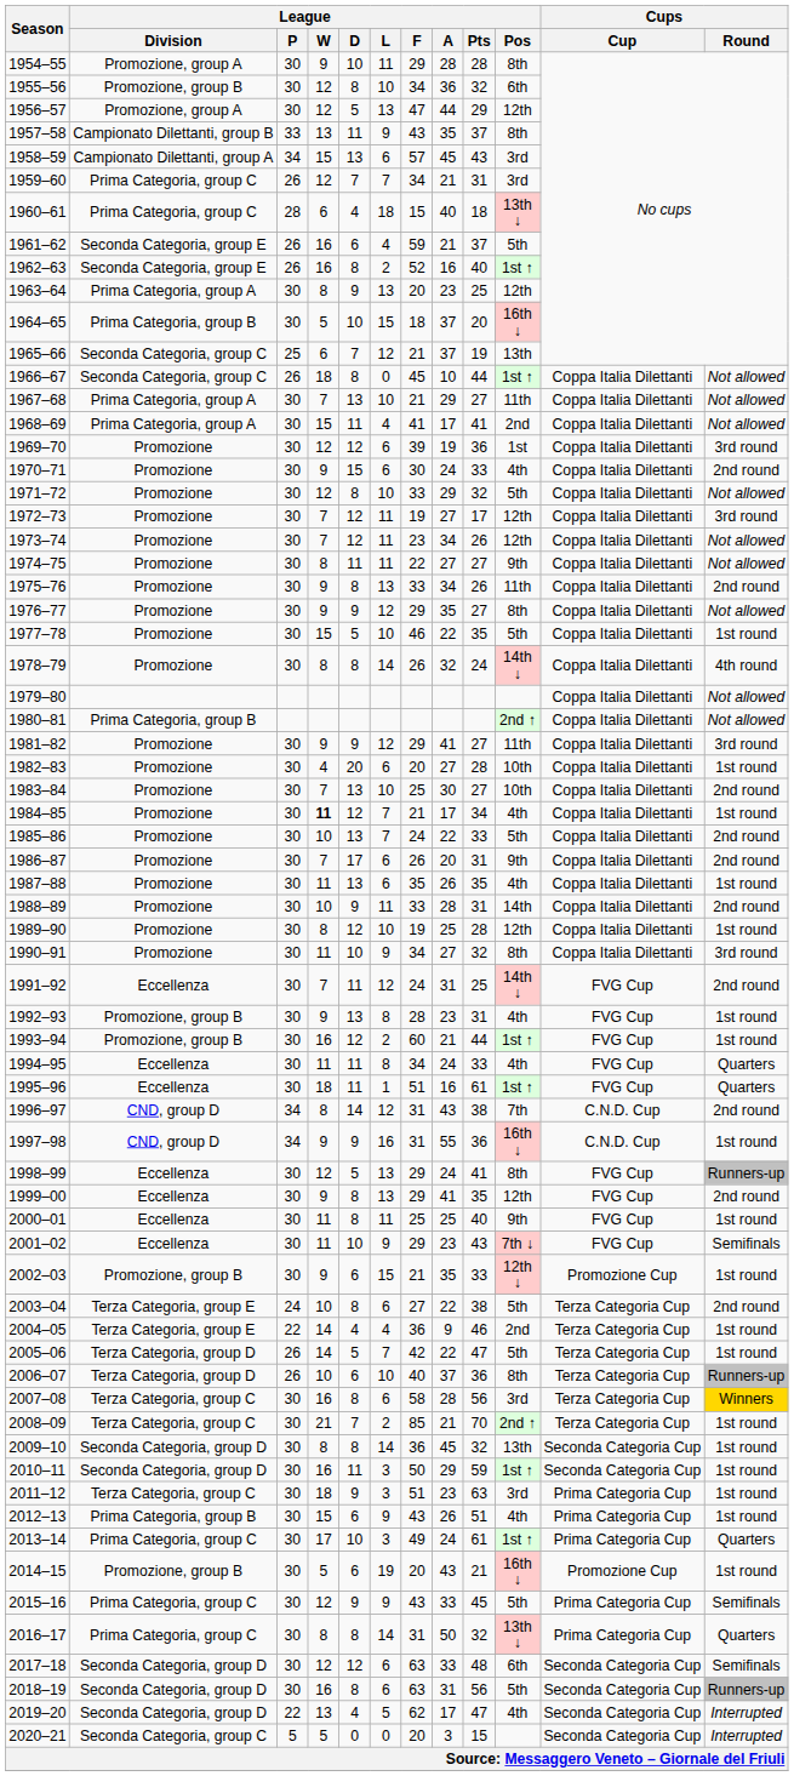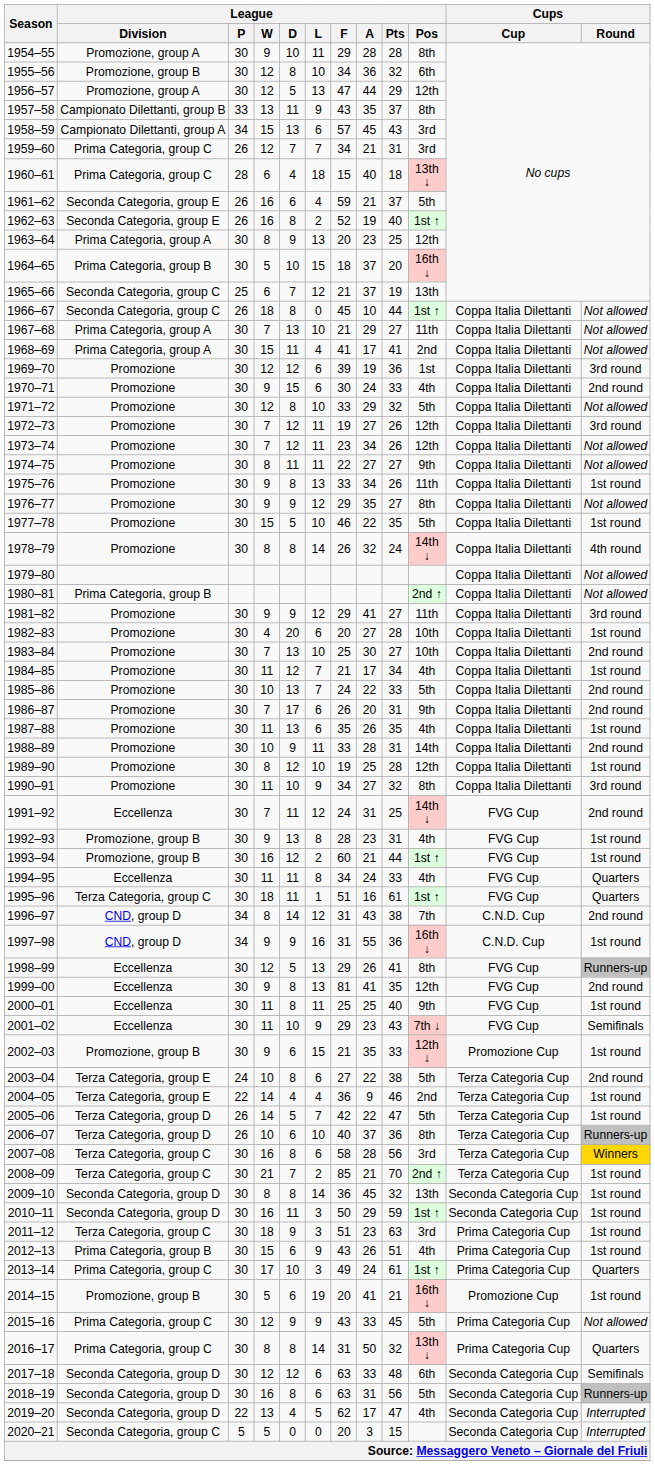 <table class="wikitable" style="font-size:95%; text-align: center;">
 <tr>
 <th rowspan=2>Season</th>
 <th colspan=9>League</th>
 <th colspan=2>Cups</th>
 </tr>
 <tr>
 <th>Division</th>
 <th width="25">P</th>
 <th width="25">W</th>
 <th width="25">D</th>
 <th width="25">L</th>
 <th width="25">F</th>
 <th width="25">A</th>
 <th width="25">Pts</th>
 <th width="40">Pos</th>
 <th>Cup</th>
 <th>Round</th>
 </tr>
 <tr>
 <td>1954–55</td>
 <td>Promozione, group A</td>
 <td>30</td>
 <td>9</td>
 <td>10</td>
 <td>11</td>
 <td>29</td>
 <td>28</td>
 <td>28</td>
 <td>8th</td>
 <td rowspan=12 colspan=2><em>No cups</em></td>
 </tr>
 <tr>
 <td>1955–56</td>
 <td>Promozione, group B</td>
 <td>30</td>
 <td>12</td>
 <td>8</td>
 <td>10</td>
 <td>34</td>
 <td>36</td>
 <td>32</td>
 <td>6th</td>
 </tr>
 <tr>
 <td>1956–57</td>
 <td>Promozione, group A</td>
 <td>30</td>
 <td>12</td>
 <td>5</td>
 <td>13</td>
 <td>47</td>
 <td>44</td>
 <td>29</td>
 <td>12th</td>
 </tr>
 <tr>
 <td>1957–58</td>
 <td>Campionato Dilettanti, group B</td>
 <td>33</td>
 <td>13</td>
 <td>11</td>
 <td>9</td>
 <td>43</td>
 <td>35</td>
 <td>37</td>
 <td>8th</td>
 </tr>
 <tr>
 <td>1958–59</td>
 <td>Campionato Dilettanti, group A</td>
 <td>34</td>
 <td>15</td>
 <td>13</td>
 <td>6</td>
 <td>57</td>
 <td>45</td>
 <td>43</td>
 <td>3rd</td>
 </tr>
 <tr>
 <td>1959–60</td>
 <td>Prima Categoria, group C</td>
 <td>26</td>
 <td>12</td>
 <td>7</td>
 <td>7</td>
 <td>34</td>
 <td>21</td>
 <td>31</td>
 <td>3rd</td>
 </tr>
 <tr>
 <td>1960–61</td>
 <td>Prima Categoria, group C</td>
 <td>28</td>
 <td>6</td>
 <td>4</td>
 <td>18</td>
 <td>15</td>
 <td>40</td>
 <td>18</td>
 <td bgcolor="#FFCCCC">13th ↓</td>
 </tr>
 <tr>
 <td>1961–62</td>
 <td>Seconda Categoria, group E</td>
 <td>26</td>
 <td>16</td>
 <td>6</td>
 <td>4</td>
 <td>59</td>
 <td>21</td>
 <td>37</td>
 <td>5th</td>
 </tr>
 <tr>
 <td>1962–63</td>
 <td>Seconda Categoria, group E</td>
 <td>26</td>
 <td>16</td>
 <td>8</td>
 <td>2</td>
 <td>52</td>
-<td>16</td>
+<td>19</td>
 <td>40</td>
 <td bgcolor="#DDFFDD">1st ↑</td>
 </tr>
 <tr>
 <td>1963–64</td>
 <td>Prima Categoria, group A</td>
 <td>30</td>
 <td>8</td>
 <td>9</td>
 <td>13</td>
 <td>20</td>
 <td>23</td>
 <td>25</td>
 <td>12th</td>
 </tr>
 <tr>
 <td>1964–65</td>
 <td>Prima Categoria, group B</td>
 <td>30</td>
 <td>5</td>
 <td>10</td>
 <td>15</td>
 <td>18</td>
 <td>37</td>
 <td>20</td>
 <td bgcolor="#FFCCCC">16th ↓</td>
 </tr>
 <tr>
 <td>1965–66</td>
 <td>Seconda Categoria, group C</td>
 <td>25</td>
 <td>6</td>
 <td>7</td>
 <td>12</td>
 <td>21</td>
 <td>37</td>
 <td>19</td>
 <td>13th</td>
 </tr>
 <tr>
 <td>1966–67</td>
 <td>Seconda Categoria, group C</td>
 <td>26</td>
 <td>18</td>
 <td>8</td>
 <td>0</td>
 <td>45</td>
 <td>10</td>
 <td>44</td>
 <td bgcolor="#DDFFDD">1st ↑</td>
 <td>Coppa Italia Dilettanti</td>
 <td><em>Not allowed</em></td>
 </tr>
 <tr>
 <td>1967–68</td>
 <td>Prima Categoria, group A</td>
 <td>30</td>
 <td>7</td>
 <td>13</td>
 <td>10</td>
 <td>21</td>
 <td>29</td>
 <td>27</td>
 <td>11th</td>
 <td>Coppa Italia Dilettanti</td>
 <td><em>Not allowed</em></td>
 </tr>
 <tr>
 <td>1968–69</td>
 <td>Prima Categoria, group A</td>
 <td>30</td>
 <td>15</td>
 <td>11</td>
 <td>4</td>
 <td>41</td>
 <td>17</td>
 <td>41</td>
 <td>2nd</td>
 <td>Coppa Italia Dilettanti</td>
 <td><em>Not allowed</em></td>
 </tr>
 <tr>
 <td>1969–70</td>
 <td>Promozione</td>
 <td>30</td>
 <td>12</td>
 <td>12</td>
 <td>6</td>
 <td>39</td>
 <td>19</td>
 <td>36</td>
 <td>1st</td>
 <td>Coppa Italia Dilettanti</td>
 <td>3rd round</td>
 </tr>
 <tr>
 <td>1970–71</td>
 <td>Promozione</td>
 <td>30</td>
 <td>9</td>
 <td>15</td>
 <td>6</td>
 <td>30</td>
 <td>24</td>
 <td>33</td>
 <td>4th</td>
 <td>Coppa Italia Dilettanti</td>
 <td>2nd round</td>
 </tr>
 <tr>
 <td>1971–72</td>
 <td>Promozione</td>
 <td>30</td>
 <td>12</td>
 <td>8</td>
 <td>10</td>
 <td>33</td>
 <td>29</td>
 <td>32</td>
 <td>5th</td>
 <td>Coppa Italia Dilettanti</td>
 <td><em>Not allowed</em></td>
 </tr>
 <tr>
 <td>1972–73</td>
 <td>Promozione</td>
 <td>30</td>
 <td>7</td>
 <td>12</td>
 <td>11</td>
 <td>19</td>
 <td>27</td>
-<td>17</td>
+<td>26</td>
 <td>12th</td>
 <td>Coppa Italia Dilettanti</td>
 <td>3rd round</td>
 </tr>
 <tr>
 <td>1973–74</td>
 <td>Promozione</td>
 <td>30</td>
 <td>7</td>
 <td>12</td>
 <td>11</td>
 <td>23</td>
 <td>34</td>
 <td>26</td>
 <td>12th</td>
 <td>Coppa Italia Dilettanti</td>
 <td><em>Not allowed</em></td>
 </tr>
 <tr>
 <td>1974–75</td>
 <td>Promozione</td>
 <td>30</td>
 <td>8</td>
 <td>11</td>
 <td>11</td>
 <td>22</td>
 <td>27</td>
 <td>27</td>
 <td>9th</td>
 <td>Coppa Italia Dilettanti</td>
 <td><em>Not allowed</em></td>
 </tr>
 <tr>
 <td>1975–76</td>
 <td>Promozione</td>
 <td>30</td>
 <td>9</td>
 <td>8</td>
 <td>13</td>
 <td>33</td>
 <td>34</td>
 <td>26</td>
 <td>11th</td>
 <td>Coppa Italia Dilettanti</td>
-<td>2nd round</td>
+<td>1st round</td>
 </tr>
 <tr>
 <td>1976–77</td>
 <td>Promozione</td>
 <td>30</td>
 <td>9</td>
 <td>9</td>
 <td>12</td>
 <td>29</td>
 <td>35</td>
 <td>27</td>
 <td>8th</td>
 <td>Coppa Italia Dilettanti</td>
 <td><em>Not allowed</em></td>
 </tr>
 <tr>
 <td>1977–78</td>
 <td>Promozione</td>
 <td>30</td>
 <td>15</td>
 <td>5</td>
 <td>10</td>
 <td>46</td>
 <td>22</td>
 <td>35</td>
 <td>5th</td>
 <td>Coppa Italia Dilettanti</td>
 <td>1st round</td>
 </tr>
 <tr>
 <td>1978–79</td>
 <td>Promozione</td>
 <td>30</td>
 <td>8</td>
 <td>8</td>
 <td>14</td>
 <td>26</td>
 <td>32</td>
 <td>24</td>
 <td bgcolor="#FFCCCC">14th ↓</td>
 <td>Coppa Italia Dilettanti</td>
 <td>4th round</td>
 </tr>
 <tr>
 <td>1979–80</td>
 <td></td>
 <td></td>
 <td></td>
 <td></td>
 <td></td>
 <td></td>
 <td></td>
 <td></td>
 <td></td>
 <td>Coppa Italia Dilettanti</td>
 <td><em>Not allowed</em></td>
 </tr>
 <tr>
 <td>1980–81</td>
 <td>Prima Categoria, group B</td>
 <td></td>
 <td></td>
 <td></td>
 <td></td>
 <td></td>
 <td></td>
 <td></td>
 <td bgcolor="#DDFFDD">2nd ↑</td>
 <td>Coppa Italia Dilettanti</td>
 <td><em>Not allowed</em></td>
 </tr>
 <tr>
 <td>1981–82</td>
 <td>Promozione</td>
 <td>30</td>
 <td>9</td>
 <td>9</td>
 <td>12</td>
 <td>29</td>
 <td>41</td>
 <td>27</td>
 <td>11th</td>
 <td>Coppa Italia Dilettanti</td>
 <td>3rd round</td>
 </tr>
 <tr>
 <td>1982–83</td>
 <td>Promozione</td>
 <td>30</td>
 <td>4</td>
 <td>20</td>
 <td>6</td>
 <td>20</td>
 <td>27</td>
 <td>28</td>
 <td>10th</td>
 <td>Coppa Italia Dilettanti</td>
 <td>1st round</td>
 </tr>
 <tr>
 <td>1983–84</td>
 <td>Promozione</td>
 <td>30</td>
 <td>7</td>
 <td>13</td>
 <td>10</td>
 <td>25</td>
 <td>30</td>
 <td>27</td>
 <td>10th</td>
 <td>Coppa Italia Dilettanti</td>
 <td>2nd round</td>
 </tr>
 <tr>
 <td>1984–85</td>
 <td>Promozione</td>
 <td>30</td>
-<td><strong>11</strong></td>
+<td>11</td>
 <td>12</td>
 <td>7</td>
 <td>21</td>
 <td>17</td>
 <td>34</td>
 <td>4th</td>
 <td>Coppa Italia Dilettanti</td>
 <td>1st round</td>
 </tr>
 <tr>
 <td>1985–86</td>
 <td>Promozione</td>
 <td>30</td>
 <td>10</td>
 <td>13</td>
 <td>7</td>
 <td>24</td>
 <td>22</td>
 <td>33</td>
 <td>5th</td>
 <td>Coppa Italia Dilettanti</td>
 <td>2nd round</td>
 </tr>
 <tr>
 <td>1986–87</td>
 <td>Promozione</td>
 <td>30</td>
 <td>7</td>
 <td>17</td>
 <td>6</td>
 <td>26</td>
 <td>20</td>
 <td>31</td>
 <td>9th</td>
 <td>Coppa Italia Dilettanti</td>
 <td>2nd round</td>
 </tr>
 <tr>
 <td>1987–88</td>
 <td>Promozione</td>
 <td>30</td>
 <td>11</td>
 <td>13</td>
 <td>6</td>
 <td>35</td>
 <td>26</td>
 <td>35</td>
 <td>4th</td>
 <td>Coppa Italia Dilettanti</td>
 <td>1st round</td>
 </tr>
 <tr>
 <td>1988–89</td>
 <td>Promozione</td>
 <td>30</td>
 <td>10</td>
 <td>9</td>
 <td>11</td>
 <td>33</td>
 <td>28</td>
 <td>31</td>
 <td>14th</td>
 <td>Coppa Italia Dilettanti</td>
 <td>2nd round</td>
 </tr>
 <tr>
 <td>1989–90</td>
 <td>Promozione</td>
 <td>30</td>
 <td>8</td>
 <td>12</td>
 <td>10</td>
 <td>19</td>
 <td>25</td>
 <td>28</td>
 <td>12th</td>
 <td>Coppa Italia Dilettanti</td>
 <td>1st round</td>
 </tr>
 <tr>
 <td>1990–91</td>
 <td>Promozione</td>
 <td>30</td>
 <td>11</td>
 <td>10</td>
 <td>9</td>
 <td>34</td>
 <td>27</td>
 <td>32</td>
 <td>8th</td>
 <td>Coppa Italia Dilettanti</td>
 <td>3rd round</td>
 </tr>
 <tr>
 <td>1991–92</td>
 <td>Eccellenza</td>
 <td>30</td>
 <td>7</td>
 <td>11</td>
 <td>12</td>
 <td>24</td>
 <td>31</td>
 <td>25</td>
 <td bgcolor="#FFCCCC">14th ↓</td>
 <td>FVG Cup</td>
 <td>2nd round</td>
 </tr>
 <tr>
 <td>1992–93</td>
 <td>Promozione, group B</td>
 <td>30</td>
 <td>9</td>
 <td>13</td>
 <td>8</td>
 <td>28</td>
 <td>23</td>
 <td>31</td>
 <td>4th</td>
 <td>FVG Cup</td>
 <td>1st round</td>
 </tr>
 <tr>
 <td>1993–94</td>
 <td>Promozione, group B</td>
 <td>30</td>
 <td>16</td>
 <td>12</td>
 <td>2</td>
 <td>60</td>
 <td>21</td>
 <td>44</td>
 <td bgcolor="#DDFFDD">1st ↑</td>
 <td>FVG Cup</td>
 <td>1st round</td>
 </tr>
 <tr>
 <td>1994–95</td>
 <td>Eccellenza</td>
 <td>30</td>
 <td>11</td>
 <td>11</td>
 <td>8</td>
 <td>34</td>
 <td>24</td>
 <td>33</td>
 <td>4th</td>
 <td>FVG Cup</td>
 <td>Quarters</td>
 </tr>
 <tr>
 <td>1995–96</td>
-<td>Eccellenza</td>
+<td>Terza Categoria, group C</td>
 <td>30</td>
 <td>18</td>
 <td>11</td>
 <td>1</td>
 <td>51</td>
 <td>16</td>
 <td>61</td>
 <td bgcolor="#DDFFDD">1st ↑</td>
 <td>FVG Cup</td>
 <td>Quarters</td>
 </tr>
 <tr>
 <td>1996–97</td>
 <td><a href='#'>CND</a>, group D</td>
 <td>34</td>
 <td>8</td>
 <td>14</td>
 <td>12</td>
 <td>31</td>
 <td>43</td>
 <td>38</td>
 <td>7th</td>
 <td>C.N.D. Cup</td>
 <td>2nd round</td>
 </tr>
 <tr>
 <td>1997–98</td>
 <td><a href='#'>CND</a>, group D</td>
 <td>34</td>
 <td>9</td>
 <td>9</td>
 <td>16</td>
 <td>31</td>
 <td>55</td>
 <td>36</td>
 <td bgcolor="#FFCCCC">16th ↓</td>
 <td>C.N.D. Cup</td>
 <td>1st round</td>
 </tr>
 <tr>
 <td>1998–99</td>
 <td>Eccellenza</td>
 <td>30</td>
 <td>12</td>
 <td>5</td>
 <td>13</td>
 <td>29</td>
-<td>24</td>
+<td>26</td>
 <td>41</td>
 <td>8th</td>
 <td>FVG Cup</td>
 <td style="background:silver;">Runners-up</td>
 </tr>
 <tr>
 <td>1999–00</td>
 <td>Eccellenza</td>
 <td>30</td>
 <td>9</td>
 <td>8</td>
 <td>13</td>
-<td>29</td>
+<td>81</td>
 <td>41</td>
 <td>35</td>
 <td>12th</td>
 <td>FVG Cup</td>
 <td>2nd round</td>
 </tr>
 <tr>
 <td>2000–01</td>
 <td>Eccellenza</td>
 <td>30</td>
 <td>11</td>
 <td>8</td>
 <td>11</td>
 <td>25</td>
 <td>25</td>
 <td>40</td>
 <td>9th</td>
 <td>FVG Cup</td>
 <td>1st round</td>
 </tr>
 <tr>
 <td>2001–02</td>
 <td>Eccellenza</td>
 <td>30</td>
 <td>11</td>
 <td>10</td>
 <td>9</td>
 <td>29</td>
 <td>23</td>
 <td>43</td>
 <td bgcolor="#FFCCCC">7th ↓</td>
 <td>FVG Cup</td>
 <td>Semifinals</td>
 </tr>
 <tr>
 <td>2002–03</td>
 <td>Promozione, group B</td>
 <td>30</td>
 <td>9</td>
 <td>6</td>
 <td>15</td>
 <td>21</td>
 <td>35</td>
 <td>33</td>
 <td bgcolor="#FFCCCC">12th ↓</td>
 <td>Promozione Cup</td>
 <td>1st round</td>
 </tr>
 <tr>
 <td>2003–04</td>
 <td>Terza Categoria, group E</td>
 <td>24</td>
 <td>10</td>
 <td>8</td>
 <td>6</td>
 <td>27</td>
 <td>22</td>
 <td>38</td>
 <td>5th</td>
 <td>Terza Categoria Cup</td>
 <td>2nd round</td>
 </tr>
 <tr>
 <td>2004–05</td>
 <td>Terza Categoria, group E</td>
 <td>22</td>
 <td>14</td>
 <td>4</td>
 <td>4</td>
 <td>36</td>
 <td>9</td>
 <td>46</td>
 <td>2nd</td>
 <td>Terza Categoria Cup</td>
 <td>1st round</td>
 </tr>
 <tr>
 <td>2005–06</td>
 <td>Terza Categoria, group D</td>
 <td>26</td>
 <td>14</td>
 <td>5</td>
 <td>7</td>
 <td>42</td>
 <td>22</td>
 <td>47</td>
 <td>5th</td>
 <td>Terza Categoria Cup</td>
 <td>1st round</td>
 </tr>
 <tr>
 <td>2006–07</td>
 <td>Terza Categoria, group D</td>
 <td>26</td>
 <td>10</td>
 <td>6</td>
 <td>10</td>
 <td>40</td>
 <td>37</td>
 <td>36</td>
 <td>8th</td>
 <td>Terza Categoria Cup</td>
 <td style="background:silver;">Runners-up</td>
 </tr>
 <tr>
 <td>2007–08</td>
 <td>Terza Categoria, group C</td>
 <td>30</td>
 <td>16</td>
 <td>8</td>
 <td>6</td>
 <td>58</td>
 <td>28</td>
 <td>56</td>
 <td>3rd</td>
 <td>Terza Categoria Cup</td>
 <td bgcolor=gold>Winners</td>
 </tr>
 <tr>
 <td>2008–09</td>
 <td>Terza Categoria, group C</td>
 <td>30</td>
 <td>21</td>
 <td>7</td>
 <td>2</td>
 <td>85</td>
 <td>21</td>
 <td>70</td>
 <td bgcolor="#DDFFDD">2nd ↑</td>
 <td>Terza Categoria Cup</td>
 <td>1st round</td>
 </tr>
 <tr>
 <td>2009–10</td>
 <td>Seconda Categoria, group D</td>
 <td>30</td>
 <td>8</td>
 <td>8</td>
 <td>14</td>
 <td>36</td>
 <td>45</td>
 <td>32</td>
 <td>13th</td>
 <td>Seconda Categoria Cup</td>
 <td>1st round</td>
 </tr>
 <tr>
 <td>2010–11</td>
 <td>Seconda Categoria, group D</td>
 <td>30</td>
 <td>16</td>
 <td>11</td>
 <td>3</td>
 <td>50</td>
 <td>29</td>
 <td>59</td>
 <td bgcolor="#DDFFDD">1st ↑</td>
 <td>Seconda Categoria Cup</td>
 <td>1st round</td>
 </tr>
 <tr>
 <td>2011–12</td>
 <td>Terza Categoria, group C</td>
 <td>30</td>
 <td>18</td>
 <td>9</td>
 <td>3</td>
 <td>51</td>
 <td>23</td>
 <td>63</td>
 <td>3rd</td>
 <td>Prima Categoria Cup</td>
 <td>1st round</td>
 </tr>
 <tr>
 <td>2012–13</td>
 <td>Prima Categoria, group B</td>
 <td>30</td>
 <td>15</td>
 <td>6</td>
 <td>9</td>
 <td>43</td>
 <td>26</td>
 <td>51</td>
 <td>4th</td>
 <td>Prima Categoria Cup</td>
 <td>1st round</td>
 </tr>
 <tr>
 <td>2013–14</td>
 <td>Prima Categoria, group C</td>
 <td>30</td>
 <td>17</td>
 <td>10</td>
 <td>3</td>
 <td>49</td>
 <td>24</td>
 <td>61</td>
 <td bgcolor="#DDFFDD">1st ↑</td>
 <td>Prima Categoria Cup</td>
 <td>Quarters</td>
 </tr>
 <tr>
 <td>2014–15</td>
 <td>Promozione, group B</td>
 <td>30</td>
 <td>5</td>
 <td>6</td>
 <td>19</td>
 <td>20</td>
-<td>43</td>
+<td>41</td>
 <td>21</td>
 <td bgcolor="#FFCCCC">16th ↓</td>
 <td>Promozione Cup</td>
 <td>1st round</td>
 </tr>
 <tr>
 <td>2015–16</td>
 <td>Prima Categoria, group C</td>
 <td>30</td>
 <td>12</td>
 <td>9</td>
 <td>9</td>
 <td>43</td>
 <td>33</td>
 <td>45</td>
 <td>5th</td>
 <td>Prima Categoria Cup</td>
-<td>Semifinals</td>
+<td><em>Not allowed</em></td>
 </tr>
 <tr>
 <td>2016–17</td>
 <td>Prima Categoria, group C</td>
 <td>30</td>
 <td>8</td>
 <td>8</td>
 <td>14</td>
 <td>31</td>
 <td>50</td>
 <td>32</td>
 <td bgcolor="#FFCCCC">13th ↓</td>
 <td>Prima Categoria Cup</td>
 <td>Quarters</td>
 </tr>
 <tr>
 <td>2017–18</td>
 <td>Seconda Categoria, group D</td>
 <td>30</td>
 <td>12</td>
 <td>12</td>
 <td>6</td>
 <td>63</td>
 <td>33</td>
 <td>48</td>
 <td>6th</td>
 <td>Seconda Categoria Cup</td>
 <td>Semifinals</td>
 </tr>
 <tr>
 <td>2018–19</td>
 <td>Seconda Categoria, group D</td>
 <td>30</td>
 <td>16</td>
 <td>8</td>
 <td>6</td>
 <td>63</td>
 <td>31</td>
 <td>56</td>
 <td>5th</td>
 <td>Seconda Categoria Cup</td>
 <td style="background:silver;">Runners-up</td>
 </tr>
 <tr>
 <td>2019–20</td>
 <td>Seconda Categoria, group D</td>
 <td>22</td>
 <td>13</td>
 <td>4</td>
 <td>5</td>
 <td>62</td>
 <td>17</td>
 <td>47</td>
 <td>4th</td>
 <td>Seconda Categoria Cup</td>
 <td><em>Interrupted</em></td>
 </tr>
 <tr>
 <td>2020–21</td>
 <td>Seconda Categoria, group C</td>
 <td>5</td>
 <td>5</td>
 <td>0</td>
 <td>0</td>
 <td>20</td>
 <td>3</td>
 <td>15</td>
 <td></td>
 <td>Seconda Categoria Cup</td>
 <td><em>Interrupted</em></td>
 </tr>
 <tr style="background-color: #ffffff;">
 <th colspan="12" style="text-align: right;">Source: <a href='#'>Messaggero Veneto – Giornale del Friuli</a></th>
 </tr>
 <tr>
 </tr>
 </table>
